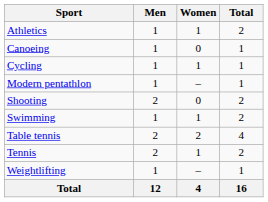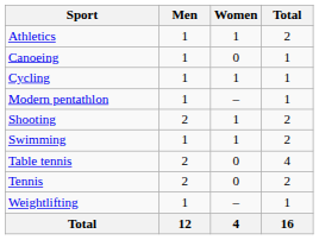 <table class="wikitable sortable" style="text-align:center;">
 <tr>
 <th width=180>Sport</th>
 <th width=55>Men</th>
 <th width=55>Women</th>
 <th width=55>Total</th>
 </tr>
 <tr>
 <td align=left><a href='#'>Athletics</a></td>
 <td>1</td>
 <td>1</td>
 <td>2</td>
 </tr>
 <tr>
 <td align=left><a href='#'>Canoeing</a></td>
 <td>1</td>
 <td>0</td>
 <td>1</td>
 </tr>
 <tr>
 <td align=left><a href='#'>Cycling</a></td>
 <td>1</td>
 <td>1</td>
 <td>1</td>
 </tr>
 <tr>
 <td align=left><a href='#'>Modern pentathlon</a></td>
 <td>1</td>
 <td>–</td>
 <td>1</td>
 </tr>
 <tr>
 <td align=left><a href='#'>Shooting</a></td>
 <td>2</td>
-<td>0</td>
+<td>1</td>
 <td>2</td>
 </tr>
 <tr>
 <td align=left><a href='#'>Swimming</a></td>
 <td>1</td>
 <td>1</td>
 <td>2</td>
 </tr>
 <tr>
 <td align=left><a href='#'>Table tennis</a></td>
 <td>2</td>
-<td>2</td>
+<td>0</td>
 <td>4</td>
 </tr>
 <tr>
 <td align=left><a href='#'>Tennis</a></td>
 <td>2</td>
-<td>1</td>
+<td>0</td>
 <td>2</td>
 </tr>
 <tr>
 <td align=left><a href='#'>Weightlifting</a></td>
 <td>1</td>
 <td>–</td>
 <td>1</td>
 </tr>
 <tr>
 <th>Total</th>
 <th>12</th>
 <th>4</th>
 <th>16</th>
 </tr>
 </table>
